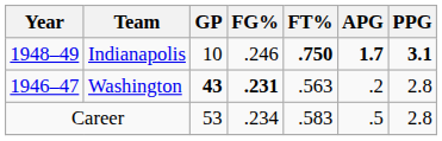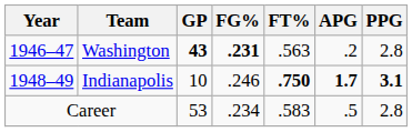 <table class="wikitable sortable" style="font-size:95%; text-align:right;">
 <tr>
 <th>Year</th>
 <th>Team</th>
 <th>GP</th>
 <th>FG%</th>
 <th>FT%</th>
 <th>APG</th>
 <th>PPG</th>
 </tr>
 <tr>
+<td style="text-align:left;"><a href='#'>1946–47</a></td>
+<td style="text-align:left;"><a href='#'>Washington</a></td>
+<td><strong>43</strong></td>
+<td><strong>.231</strong></td>
+<td>.563</td>
+<td>.2</td>
+<td>2.8</td>
+</tr>
+<tr>
 <td style="text-align:left;"><a href='#'>1948–49</a></td>
 <td style="text-align:left;"><a href='#'>Indianapolis</a></td>
 <td>10</td>
 <td>.246</td>
 <td><strong>.750</strong></td>
 <td><strong>1.7</strong></td>
 <td><strong>3.1</strong></td>
-</tr>
-<tr>
-<td style="text-align:left;"><a href='#'>1946–47</a></td>
-<td style="text-align:left;"><a href='#'>Washington</a></td>
-<td><strong>43</strong></td>
-<td><strong>.231</strong></td>
-<td>.563</td>
-<td>.2</td>
-<td>2.8</td>
 </tr>
 <tr>
 <td style="text-align:center;" colspan="2">Career</td>
 <td>53</td>
 <td>.234</td>
 <td>.583</td>
 <td>.5</td>
 <td>2.8</td>
 </tr>
 <tr>
 </tr>
 </table>
